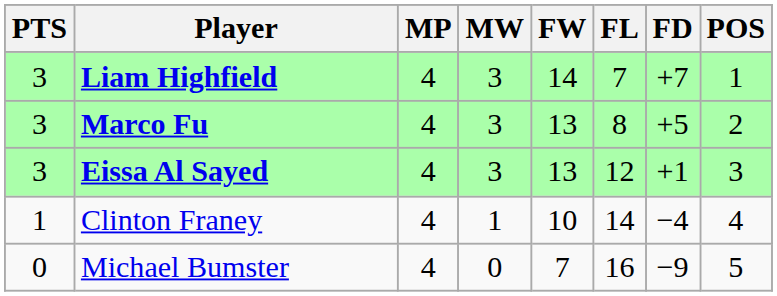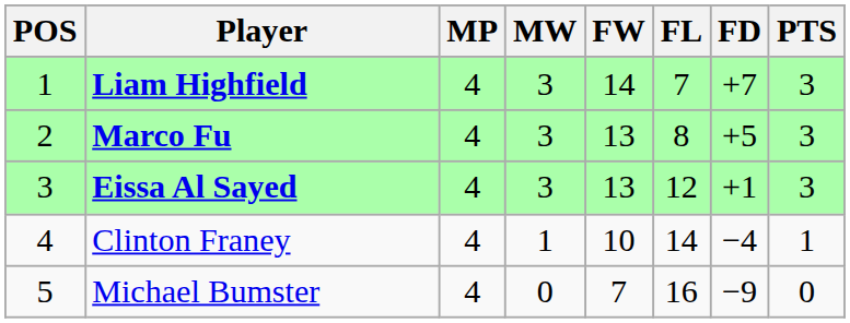 <table class="wikitable" style="text-align: center;">
 <tr>
-<th width=20>PTS</th>
+<th width=20>POS</th>
 <th width=165>Player</th>
 <th width=20>MP</th>
 <th width=20>MW</th>
 <th width=20>FW</th>
 <th width=20>FL</th>
 <th width=20>FD</th>
-<th width=20>POS</th>
+<th width=20>PTS</th>
 </tr>
 <tr style="background:#afa;">
-<td>3</td>
+<td>1</td>
 <td style="text-align:left;"> <strong><a href='#'>Liam Highfield</a></strong></td>
 <td>4</td>
 <td>3</td>
 <td>14</td>
 <td>7</td>
 <td>+7</td>
-<td>1</td>
+<td>3</td>
 </tr>
 <tr style="background:#afa;">
-<td>3</td>
+<td>2</td>
 <td style="text-align:left;"> <strong><a href='#'>Marco Fu</a></strong></td>
 <td>4</td>
 <td>3</td>
 <td>13</td>
 <td>8</td>
 <td>+5</td>
-<td>2</td>
+<td>3</td>
 </tr>
 <tr style="background:#afa;">
 <td>3</td>
 <td style="text-align:left;"> <strong><a href='#'>Eissa Al Sayed</a></strong></td>
 <td>4</td>
 <td>3</td>
 <td>13</td>
 <td>12</td>
 <td>+1</td>
 <td>3</td>
 </tr>
 <tr>
-<td>1</td>
+<td>4</td>
 <td style="text-align:left;"> <a href='#'>Clinton Franey</a></td>
 <td>4</td>
 <td>1</td>
 <td>10</td>
 <td>14</td>
 <td>−4</td>
-<td>4</td>
+<td>1</td>
 </tr>
 <tr>
-<td>0</td>
+<td>5</td>
 <td style="text-align:left;"> <a href='#'>Michael Bumster</a></td>
 <td>4</td>
 <td>0</td>
 <td>7</td>
 <td>16</td>
 <td>−9</td>
-<td>5</td>
+<td>0</td>
 </tr>
 </table>
